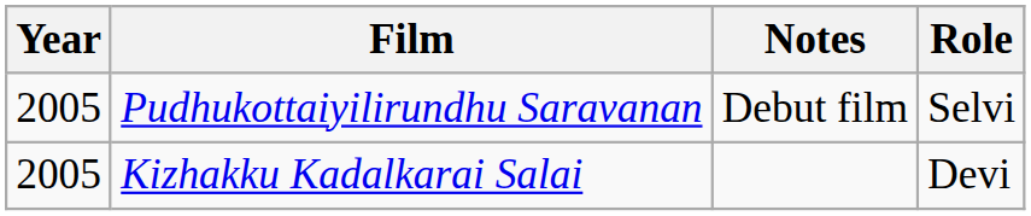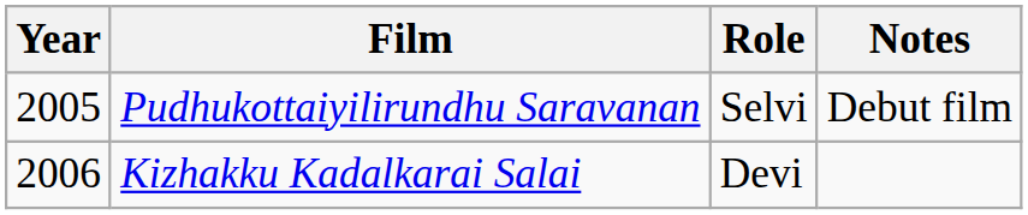 <table class="wikitable">
 <tr>
 <th>Year</th>
 <th>Film</th>
+<th>Role</th>
 <th>Notes</th>
-<th>Role</th>
 </tr>
 <tr>
 <td>2005</td>
 <td><em><a href='#'>Pudhukottaiyilirundhu Saravanan</a></em></td>
+<td>Selvi</td>
 <td>Debut film</td>
-<td>Selvi</td>
 </tr>
 <tr>
-<td>2005</td>
+<td>2006</td>
 <td><em><a href='#'>Kizhakku Kadalkarai Salai</a></em></td>
+<td>Devi</td>
 <td></td>
-<td>Devi</td>
 </tr>
 </table>
